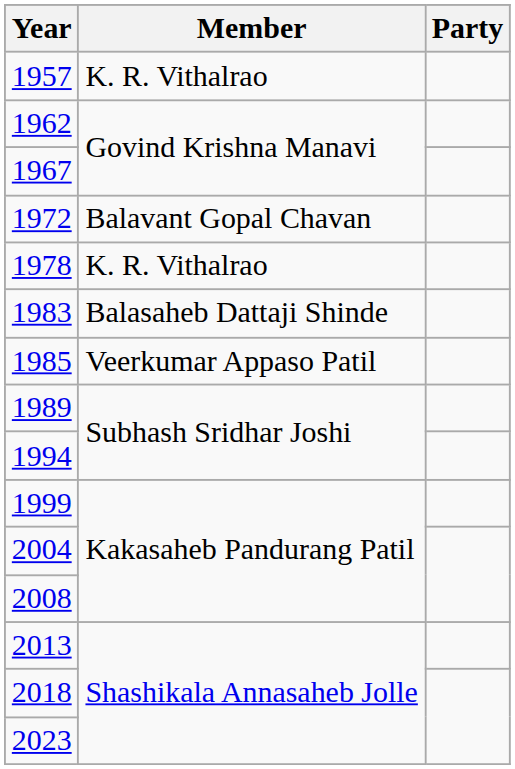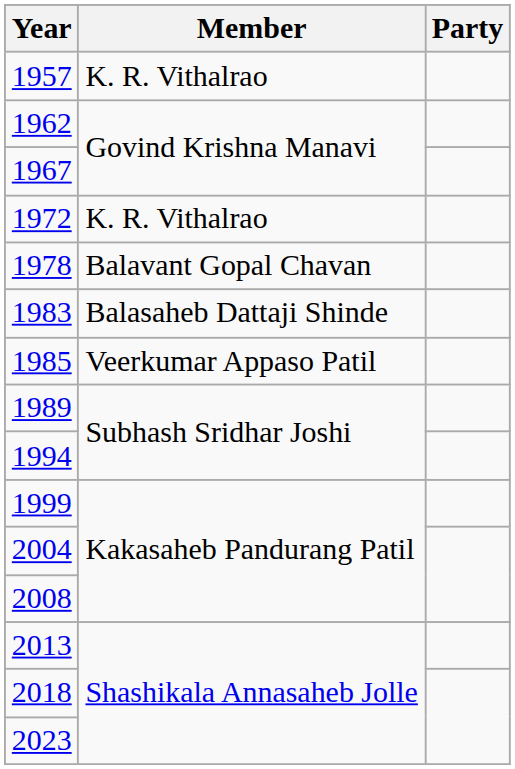 <table class="wikitable">
 <tr>
 <th>Year</th>
 <th>Member</th>
 <th colspan=2>Party</th>
 </tr>
 <tr>
 <td><a href='#'>1957</a></td>
 <td>K. R. Vithalrao</td>
 <td></td>
 </tr>
 <tr>
 <td><a href='#'>1962</a></td>
 <td rowspan="2">Govind Krishna Manavi</td>
 <td></td>
 </tr>
 <tr>
 <td><a href='#'>1967</a></td>
 <td></td>
 </tr>
 <tr>
 <td><a href='#'>1972</a></td>
-<td>Balavant Gopal Chavan</td>
+<td>K. R. Vithalrao</td>
 <td></td>
 </tr>
 <tr>
 <td><a href='#'>1978</a></td>
-<td>K. R. Vithalrao</td>
+<td>Balavant Gopal Chavan</td>
 <td></td>
 </tr>
 <tr>
 <td><a href='#'>1983</a></td>
 <td>Balasaheb Dattaji Shinde</td>
 <td></td>
 </tr>
 <tr>
 <td><a href='#'>1985</a></td>
 <td>Veerkumar Appaso Patil</td>
 <td></td>
 </tr>
 <tr>
 <td><a href='#'>1989</a></td>
 <td rowspan="2">Subhash Sridhar Joshi</td>
 <td></td>
 </tr>
 <tr>
 <td><a href='#'>1994</a></td>
 </tr>
 <tr>
 <td><a href='#'>1999</a></td>
 <td rowspan="3">Kakasaheb Pandurang Patil</td>
 <td></td>
 </tr>
 <tr>
 <td><a href='#'>2004</a></td>
 </tr>
 <tr>
 <td><a href='#'>2008</a></td>
 </tr>
 <tr>
 <td><a href='#'>2013</a></td>
 <td rowspan="3"><a href='#'>Shashikala Annasaheb Jolle</a></td>
 <td></td>
 </tr>
 <tr>
 <td><a href='#'>2018</a></td>
 </tr>
 <tr>
 <td><a href='#'>2023</a></td>
 </tr>
 </table>
